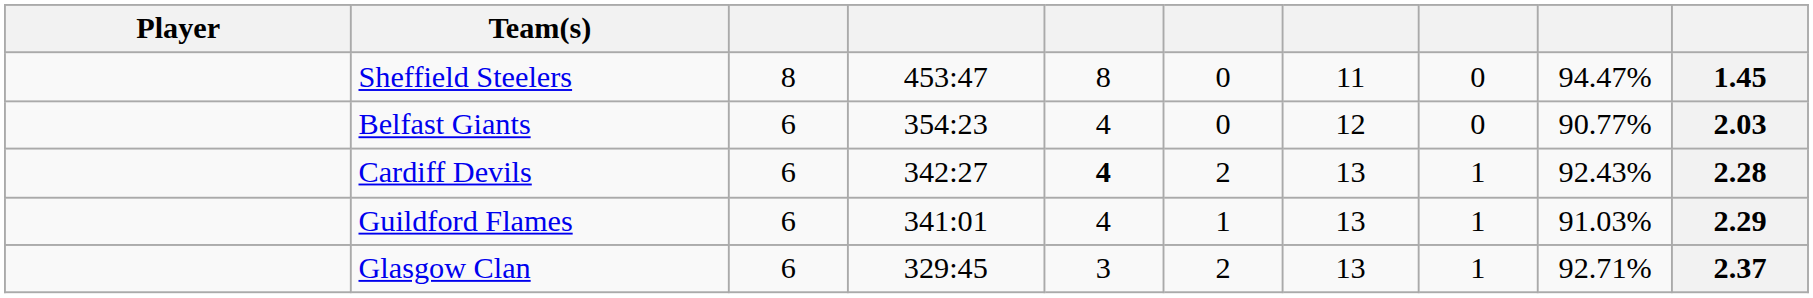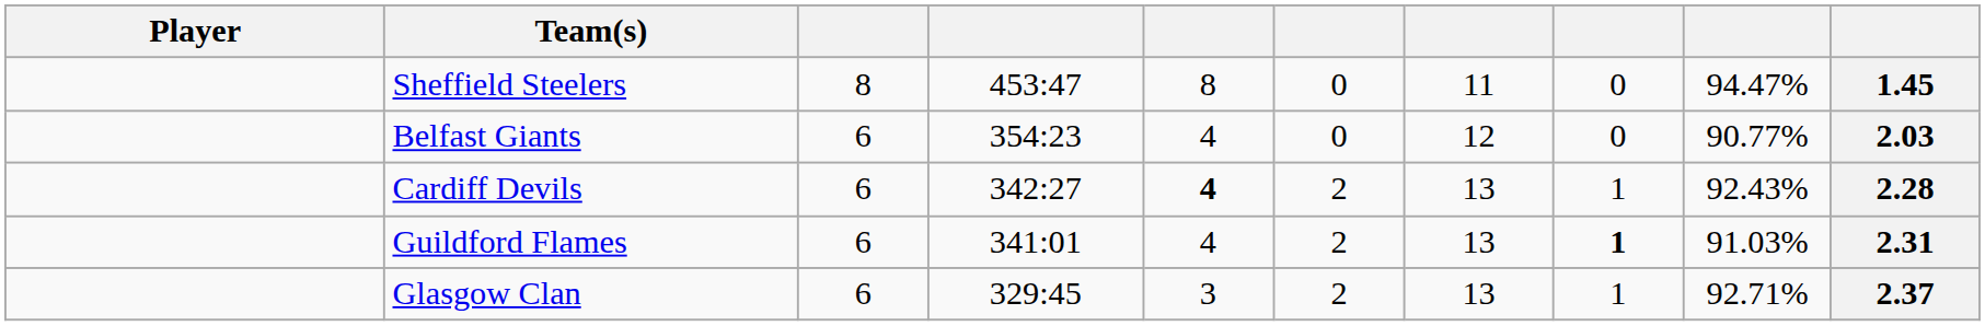 <table class="wikitable sortable" style="text-align: center">
 <tr>
 <th style="width: 11em;">Player</th>
 <th style="width: 12em;">Team(s)</th>
 <th style="width: 3.5em;"></th>
 <th style="width: 6em;"></th>
 <th style="width: 3.5em;"></th>
 <th style="width: 3.5em;"></th>
 <th style="width: 4em;"></th>
 <th style="width: 3.5em;"></th>
 <th style="width: 4em;"></th>
 <th style="width: 4em;"></th>
 </tr>
 <tr>
 <td style="text-align:left;"></td>
 <td style="text-align:left;"><a href='#'>Sheffield Steelers</a></td>
 <td>8</td>
 <td>453:47</td>
 <td>8</td>
 <td>0</td>
 <td>11</td>
 <td>0</td>
 <td>94.47%</td>
 <th>1.45</th>
 </tr>
 <tr>
 <td style="text-align:left;"></td>
 <td style="text-align:left;"><a href='#'>Belfast Giants</a></td>
 <td>6</td>
 <td>354:23</td>
 <td>4</td>
 <td>0</td>
 <td>12</td>
 <td>0</td>
 <td>90.77%</td>
 <th>2.03</th>
 </tr>
 <tr>
 <td style="text-align:left;"></td>
 <td style="text-align:left;"><a href='#'>Cardiff Devils</a></td>
 <td>6</td>
 <td>342:27</td>
 <td><strong>4</strong></td>
 <td>2</td>
 <td>13</td>
 <td>1</td>
 <td>92.43%</td>
 <th>2.28</th>
 </tr>
 <tr>
 <td style="text-align:left;"></td>
 <td style="text-align:left;"><a href='#'>Guildford Flames</a></td>
 <td>6</td>
 <td>341:01</td>
 <td>4</td>
-<td>1</td>
+<td>2</td>
 <td>13</td>
-<td>1</td>
+<td><strong>1</strong></td>
 <td>91.03%</td>
-<th>2.29</th>
+<th>2.31</th>
 </tr>
 <tr>
 <td style="text-align:left;"></td>
 <td style="text-align:left;"><a href='#'>Glasgow Clan</a></td>
 <td>6</td>
 <td>329:45</td>
 <td>3</td>
 <td>2</td>
 <td>13</td>
 <td>1</td>
 <td>92.71%</td>
 <th>2.37</th>
 </tr>
 </table>
